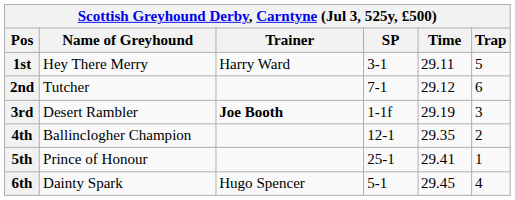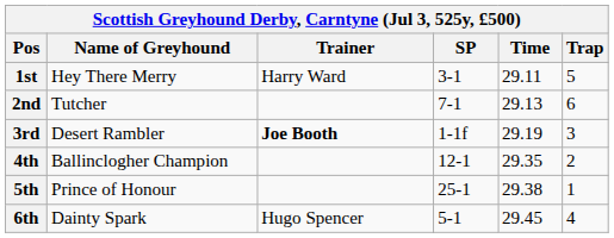 <table class="wikitable">
 <tr>
 <th colspan="6"><a href='#'>Scottish Greyhound Derby</a>, <a href='#'>Carntyne</a> (Jul 3, 525y, £500)</th>
 </tr>
 <tr>
 <th width=30>Pos</th>
 <th width=180>Name of Greyhound</th>
 <th width=150>Trainer</th>
 <th width=50>SP</th>
 <th width=50>Time</th>
 <th width=30>Trap</th>
 </tr>
 <tr>
 <th>1st</th>
 <td>Hey There Merry</td>
 <td>Harry Ward</td>
 <td>3-1</td>
 <td>29.11</td>
 <td>5</td>
 </tr>
 <tr>
 <th>2nd</th>
 <td>Tutcher</td>
 <td></td>
 <td>7-1</td>
-<td>29.12</td>
+<td>29.13</td>
 <td>6</td>
 </tr>
 <tr>
 <th>3rd</th>
 <td>Desert Rambler</td>
 <td><strong>Joe Booth</strong></td>
 <td>1-1f</td>
 <td>29.19</td>
 <td>3</td>
 </tr>
 <tr>
 <th>4th</th>
 <td>Ballinclogher Champion</td>
 <td></td>
 <td>12-1</td>
 <td>29.35</td>
 <td>2</td>
 </tr>
 <tr>
 <th>5th</th>
 <td>Prince of Honour</td>
 <td></td>
 <td>25-1</td>
-<td>29.41</td>
+<td>29.38</td>
 <td>1</td>
 </tr>
 <tr>
 <th>6th</th>
 <td>Dainty Spark</td>
 <td>Hugo Spencer</td>
 <td>5-1</td>
 <td>29.45</td>
 <td>4</td>
 </tr>
 </table>
